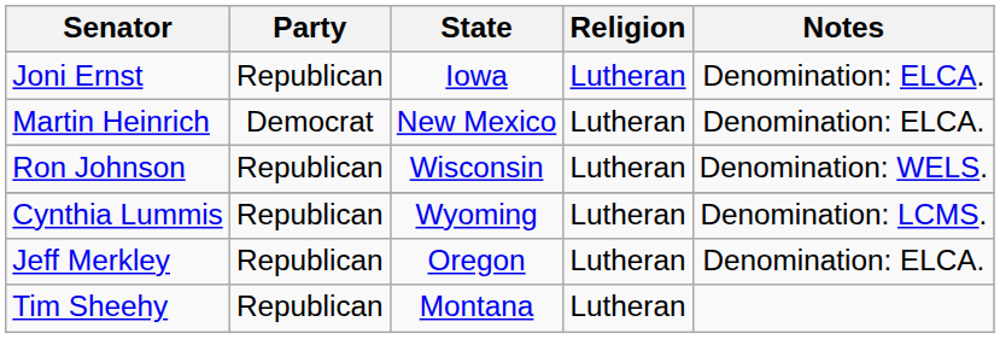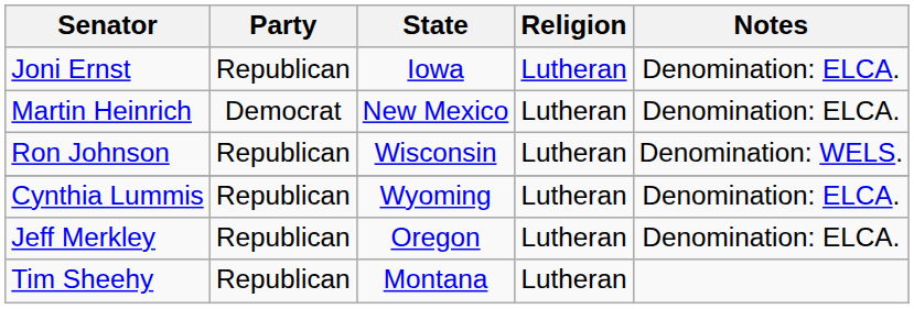 <table class="wikitable sortable" style="text-align:center">
 <tr>
 <th>Senator</th>
 <th>Party</th>
 <th>State</th>
 <th>Religion</th>
 <th>Notes</th>
 </tr>
 <tr>
 <td align=left nowrap> <a href='#'>Joni Ernst</a></td>
 <td>Republican</td>
 <td><a href='#'>Iowa</a></td>
 <td><a href='#'>Lutheran</a></td>
 <td>Denomination: <a href='#'>ELCA</a>.</td>
 </tr>
 <tr>
 <td align=left nowrap> <a href='#'>Martin Heinrich</a></td>
 <td>Democrat</td>
 <td><a href='#'>New Mexico</a></td>
 <td>Lutheran</td>
 <td>Denomination: ELCA.</td>
 </tr>
 <tr>
 <td align=left nowrap> <a href='#'>Ron Johnson</a></td>
 <td>Republican</td>
 <td><a href='#'>Wisconsin</a></td>
 <td>Lutheran</td>
 <td>Denomination: <a href='#'>WELS</a>.</td>
 </tr>
 <tr>
 </tr>
 <tr>
 <td align=left nowrap> <a href='#'>Cynthia Lummis</a></td>
 <td>Republican</td>
 <td><a href='#'>Wyoming</a></td>
 <td>Lutheran</td>
-<td>Denomination: <a href='#'>LCMS</a>.</td>
+<td>Denomination: <a href='#'>ELCA</a>.</td>
 </tr>
 <tr>
 <td align=left nowrap> <a href='#'>Jeff Merkley</a></td>
 <td>Republican</td>
 <td><a href='#'>Oregon</a></td>
 <td>Lutheran</td>
 <td>Denomination: ELCA.</td>
 </tr>
 <tr>
 <td align=left nowrap> <a href='#'>Tim Sheehy</a></td>
 <td>Republican</td>
 <td><a href='#'>Montana</a></td>
 <td>Lutheran</td>
 <td></td>
 </tr>
 </table>
